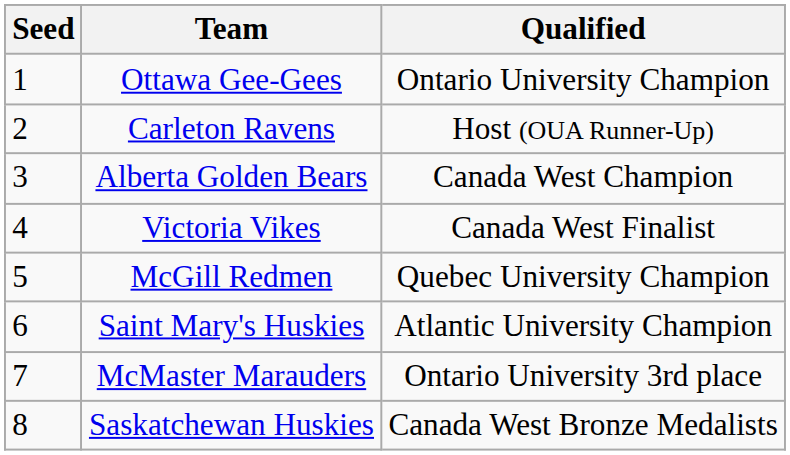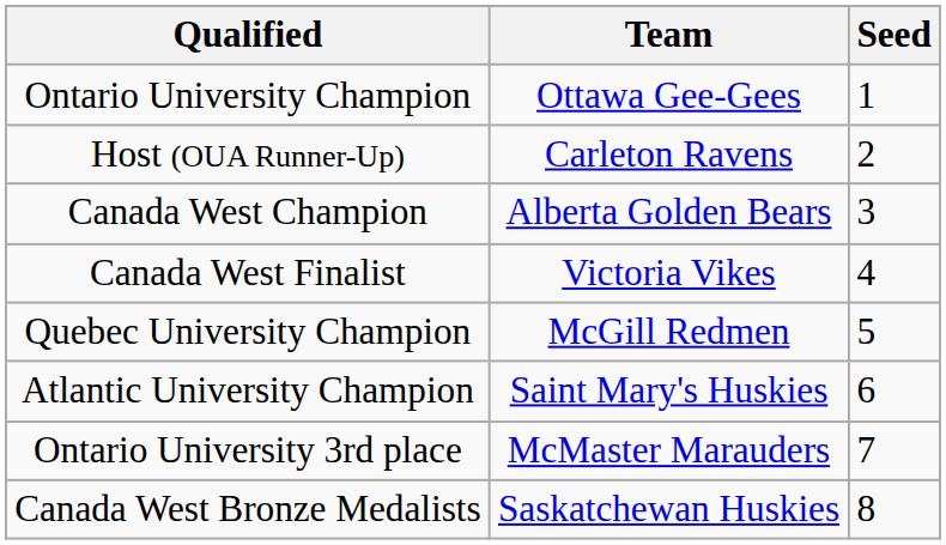 <table class="wikitable sortable" style="text-align: center;">
 <tr bgcolor="#efefef" align=center>
+<th align=left>Qualified</th>
+<th align=left>Team</th>
 <th align=left>Seed</th>
-<th align=left>Team</th>
-<th align=left>Qualified</th>
 </tr>
 <tr align=center>
+<td>Ontario University Champion</td>
+<td><a href='#'>Ottawa Gee-Gees</a></td>
 <td align=left>1</td>
-<td><a href='#'>Ottawa Gee-Gees</a></td>
-<td>Ontario University Champion</td>
 </tr>
 <tr align=center>
+<td>Host <small>(OUA Runner-Up)</small></td>
+<td><a href='#'>Carleton Ravens</a></td>
 <td align=left>2</td>
-<td><a href='#'>Carleton Ravens</a></td>
-<td>Host <small>(OUA Runner-Up)</small></td>
 </tr>
 <tr align=center>
+<td>Canada West Champion</td>
+<td><a href='#'>Alberta Golden Bears</a></td>
 <td align=left>3</td>
-<td><a href='#'>Alberta Golden Bears</a></td>
-<td>Canada West Champion</td>
 </tr>
 <tr align=center>
+<td>Canada West Finalist</td>
+<td><a href='#'>Victoria Vikes</a></td>
 <td align=left>4</td>
-<td><a href='#'>Victoria Vikes</a></td>
-<td>Canada West Finalist</td>
 </tr>
 <tr align=center>
+<td>Quebec University Champion</td>
+<td><a href='#'>McGill Redmen</a></td>
 <td align=left>5</td>
-<td><a href='#'>McGill Redmen</a></td>
-<td>Quebec University Champion</td>
 </tr>
 <tr align=center>
+<td>Atlantic University Champion</td>
+<td><a href='#'>Saint Mary's Huskies</a></td>
 <td align=left>6</td>
-<td><a href='#'>Saint Mary's Huskies</a></td>
-<td>Atlantic University Champion</td>
 </tr>
 <tr align=center>
+<td>Ontario University 3rd place</td>
+<td><a href='#'>McMaster Marauders</a></td>
 <td align=left>7</td>
-<td><a href='#'>McMaster Marauders</a></td>
-<td>Ontario University 3rd place</td>
 </tr>
 <tr align=center>
+<td>Canada West Bronze Medalists</td>
+<td><a href='#'>Saskatchewan Huskies</a></td>
 <td align=left>8</td>
-<td><a href='#'>Saskatchewan Huskies</a></td>
-<td>Canada West Bronze Medalists</td>
 </tr>
 </table>
